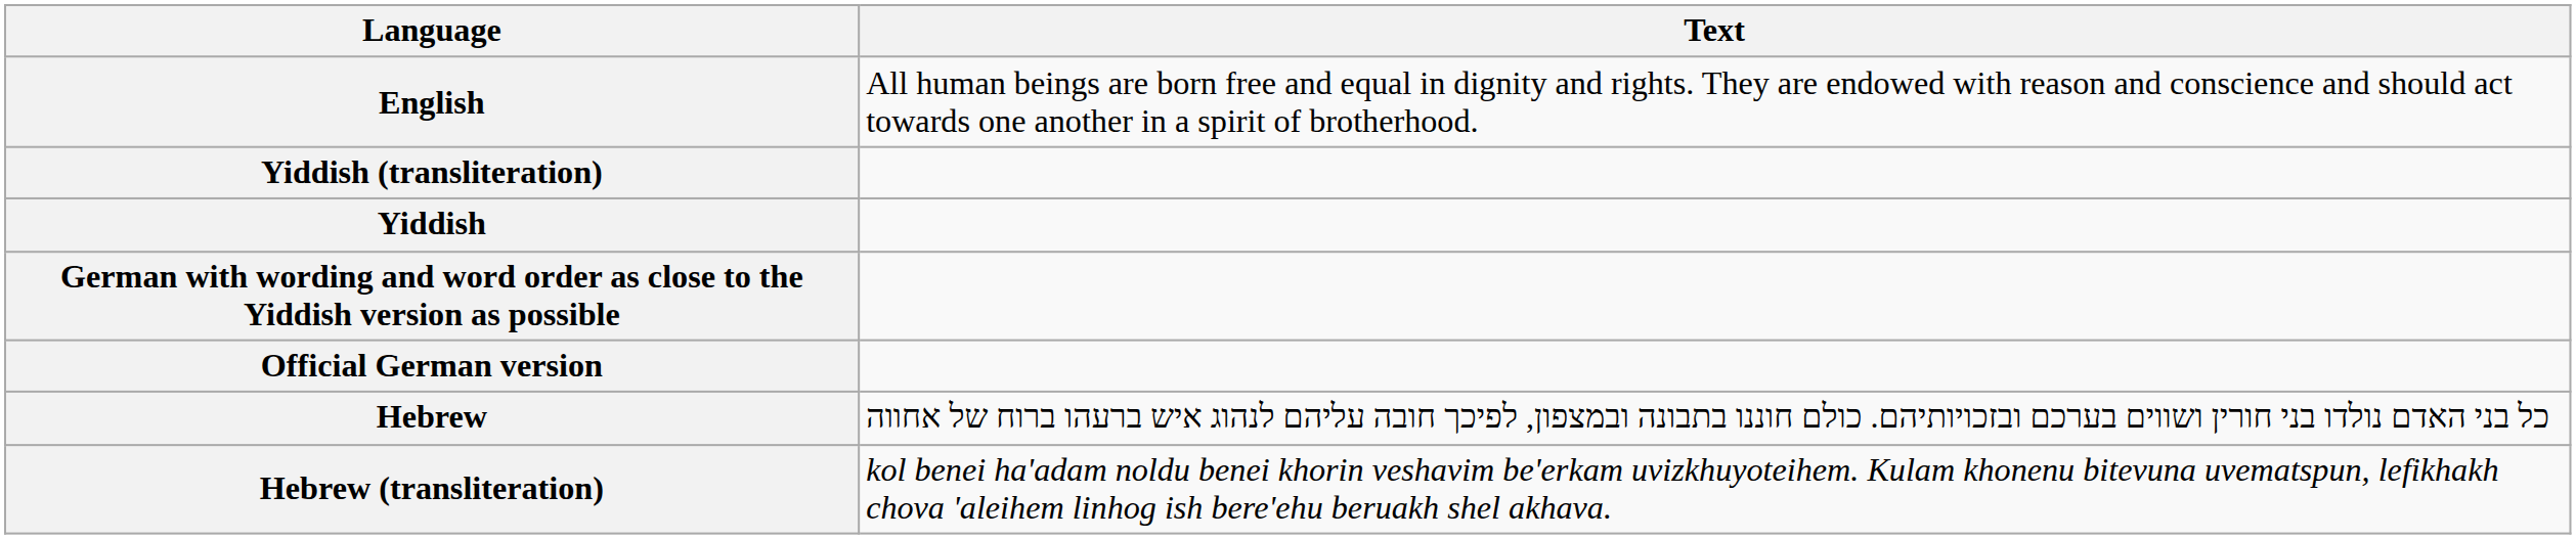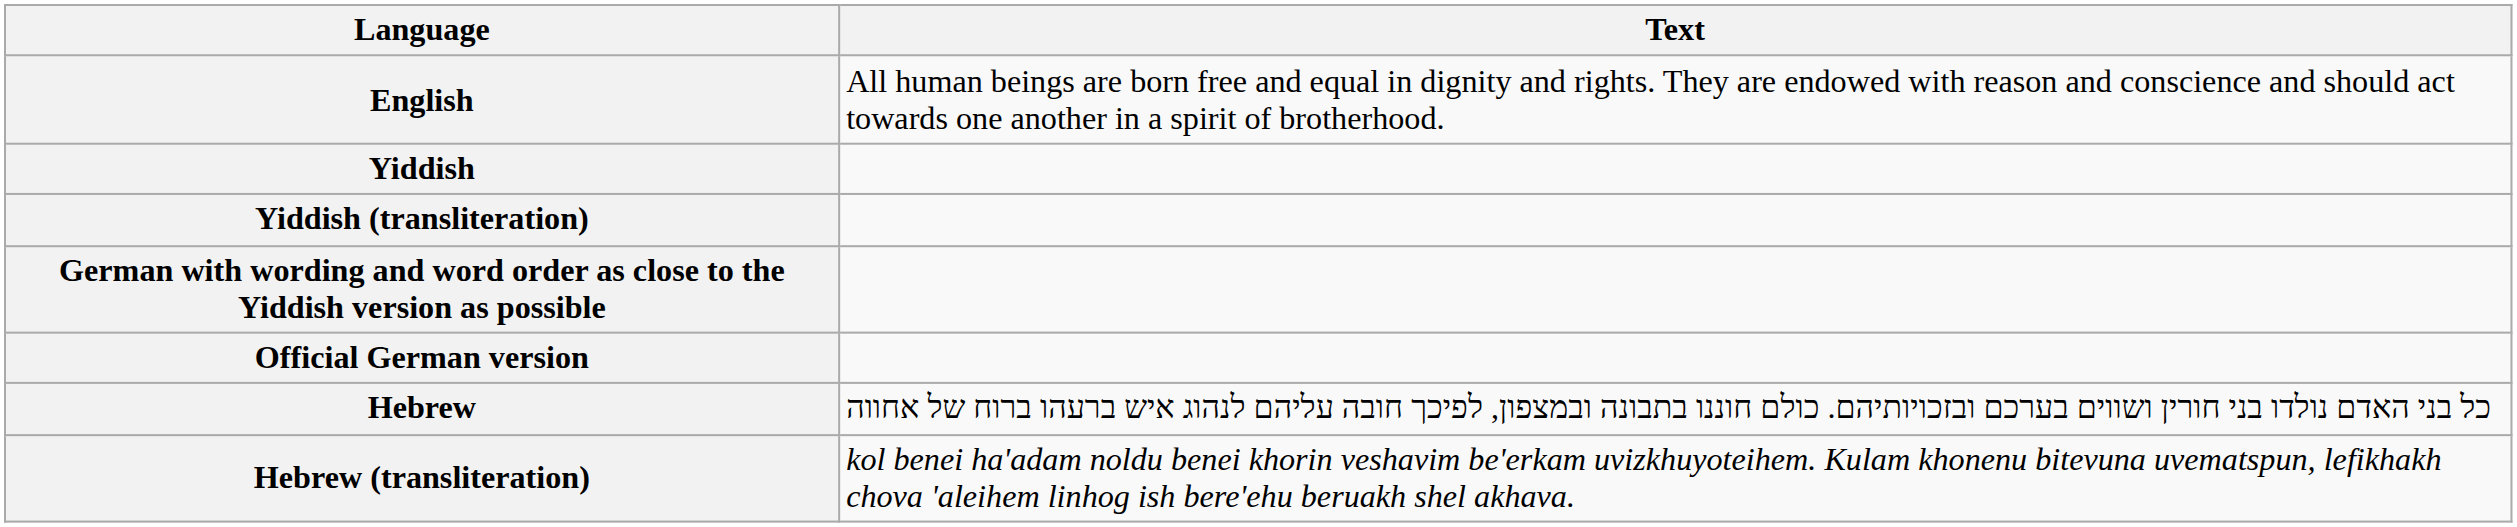 <table class="wikitable plainrowheaders">
 <tr>
 <th scope="col">Language</th>
 <th scope="col">Text</th>
 </tr>
 <tr>
 <th scope="row"><strong>English</strong></th>
 <td>All human beings are born free and equal in dignity and rights. They are endowed with reason and conscience and should act towards one another in a spirit of brotherhood.</td>
 </tr>
 <tr>
-<th scope="row"><strong>Yiddish</strong> <strong>(transliteration)</strong></th>
+<th scope="row"><strong>Yiddish</strong></th>
 <td></td>
 </tr>
 <tr>
-<th scope="row"><strong>Yiddish</strong></th>
+<th scope="row"><strong>Yiddish</strong> <strong>(transliteration)</strong></th>
 <td></td>
 </tr>
 <tr>
 <th scope="row"><strong>German with wording and word order as close to the Yiddish version as possible</strong></th>
 <td></td>
 </tr>
 <tr>
 <th scope="row"><strong>Official German version</strong></th>
 <td></td>
 </tr>
 <tr>
 <th>Hebrew</th>
 <td>כל בני האדם נולדו בני חורין ושווים בערכם ובזכויותיהם. כולם חוננו בתבונה ובמצפון, לפיכך חובה עליהם לנהוג איש ברעהו ברוח של אחווה</td>
 </tr>
 <tr>
 <th>Hebrew (transliteration)</th>
 <td><em>kol benei ha'adam noldu benei khorin veshavim be'erkam uvizkhuyoteihem. Kulam khonenu bitevuna uvematspun, lefikhakh chova 'aleihem linhog ish bere'ehu beruakh shel akhava.</em></td>
 </tr>
 </table>
